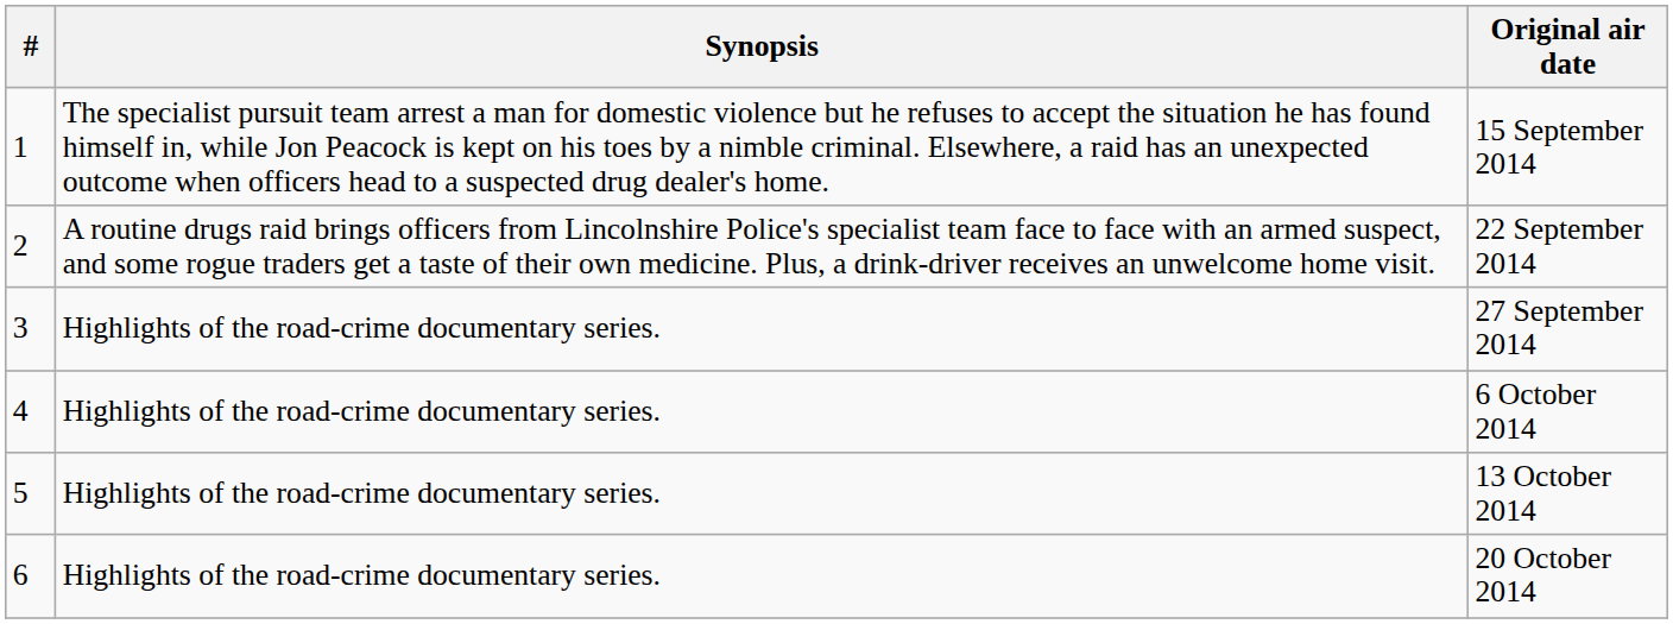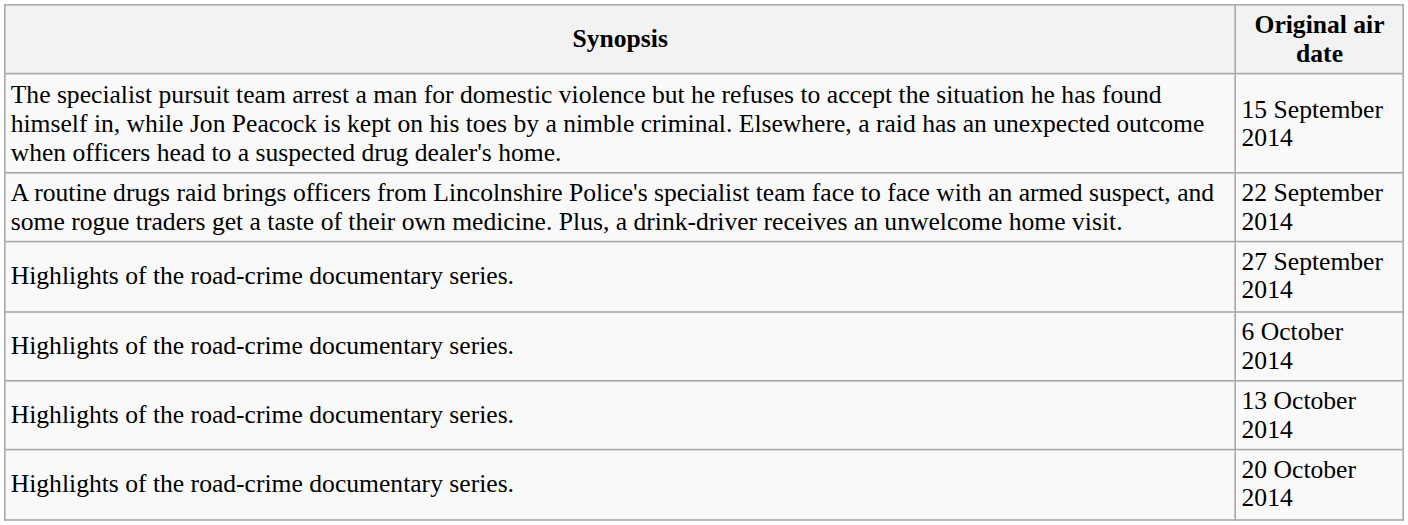 <table class="wikitable" style="width:99%">
 <tr>
-<th style="width:3%">#</th>
 <th>Synopsis</th>
 <th style="width:12%">Original air date</th>
 </tr>
 <tr>
-<td>1</td>
 <td>The specialist pursuit team arrest a man for domestic violence but he refuses to accept the situation he has found himself in, while Jon Peacock is kept on his toes by a nimble criminal. Elsewhere, a raid has an unexpected outcome when officers head to a suspected drug dealer's home.</td>
 <td>15 September 2014</td>
 </tr>
 <tr>
-<td>2</td>
 <td>A routine drugs raid brings officers from Lincolnshire Police's specialist team face to face with an armed suspect, and some rogue traders get a taste of their own medicine. Plus, a drink-driver receives an unwelcome home visit.</td>
 <td>22 September 2014</td>
 </tr>
 <tr>
-<td>3</td>
 <td>Highlights of the road-crime documentary series.</td>
 <td>27 September 2014</td>
 </tr>
 <tr>
-<td>4</td>
 <td>Highlights of the road-crime documentary series.</td>
 <td>6 October 2014</td>
 </tr>
 <tr>
-<td>5</td>
 <td>Highlights of the road-crime documentary series.</td>
 <td>13 October 2014</td>
 </tr>
 <tr>
-<td>6</td>
 <td>Highlights of the road-crime documentary series.</td>
 <td>20 October 2014</td>
 </tr>
 </table>
